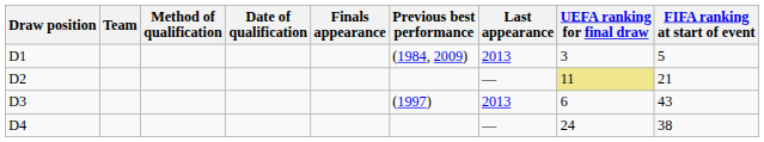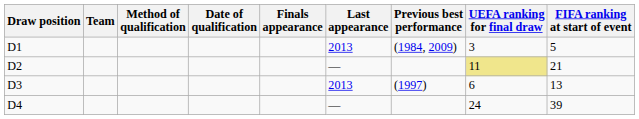 <table class="wikitable sortable">
 <tr>
 <th>Draw position</th>
 <th>Team</th>
 <th>Method of<br>qualification</th>
 <th>Date of<br>qualification</th>
 <th>Finals<br>appearance</th>
+<th>Last<br>appearance</th>
 <th>Previous best<br>performance</th>
-<th>Last<br>appearance</th>
 <th><a href='#'>UEFA ranking</a><br>for <a href='#'>final draw</a></th>
 <th><a href='#'>FIFA ranking</a><br>at start of event</th>
 </tr>
 <tr>
 <td>D1</td>
 <td></td>
 <td></td>
 <td></td>
 <td></td>
+<td><a href='#'>2013</a></td>
 <td> (<a href='#'>1984</a>, <a href='#'>2009</a>)</td>
-<td><a href='#'>2013</a></td>
 <td>3</td>
 <td>5</td>
 </tr>
 <tr>
 <td>D2</td>
 <td></td>
 <td></td>
 <td></td>
 <td></td>
+<td>—</td>
 <td></td>
-<td>—</td>
 <td style="background: khaki;">11</td>
 <td>21</td>
 </tr>
 <tr>
 <td>D3</td>
 <td></td>
 <td></td>
 <td></td>
 <td></td>
+<td><a href='#'>2013</a></td>
 <td> (<a href='#'>1997</a>)</td>
-<td><a href='#'>2013</a></td>
 <td>6</td>
-<td>43</td>
+<td>13</td>
 </tr>
 <tr>
 <td>D4</td>
 <td></td>
 <td></td>
 <td></td>
 <td></td>
+<td>—</td>
 <td></td>
-<td>—</td>
 <td>24</td>
-<td>38</td>
+<td>39</td>
 </tr>
 </table>
